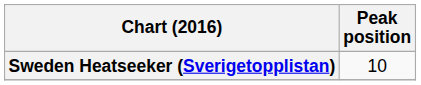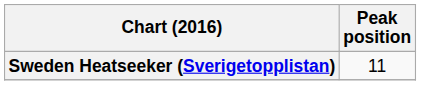 <table class="wikitable plainrowheaders sortable" style="text-align:center">
 <tr>
 <th scope="col">Chart (2016)</th>
 <th scope="col">Peak<br>position</th>
 </tr>
 <tr>
 </tr>
 <tr>
 </tr>
 <tr>
 </tr>
 <tr>
 </tr>
 <tr>
 </tr>
 <tr>
 </tr>
 <tr>
 </tr>
 <tr>
 </tr>
 <tr>
 </tr>
 <tr>
 </tr>
 <tr>
 </tr>
 <tr>
 </tr>
 <tr>
 </tr>
 <tr>
 </tr>
 <tr>
 <th scope="row">Sweden Heatseeker (<a href='#'>Sverigetopplistan</a>)</th>
-<td>10</td>
+<td>11</td>
 </tr>
 <tr>
 </tr>
 <tr>
 </tr>
 <tr>
 </tr>
 <tr>
 </tr>
 <tr>
 </tr>
 <tr>
 </tr>
 </table>
